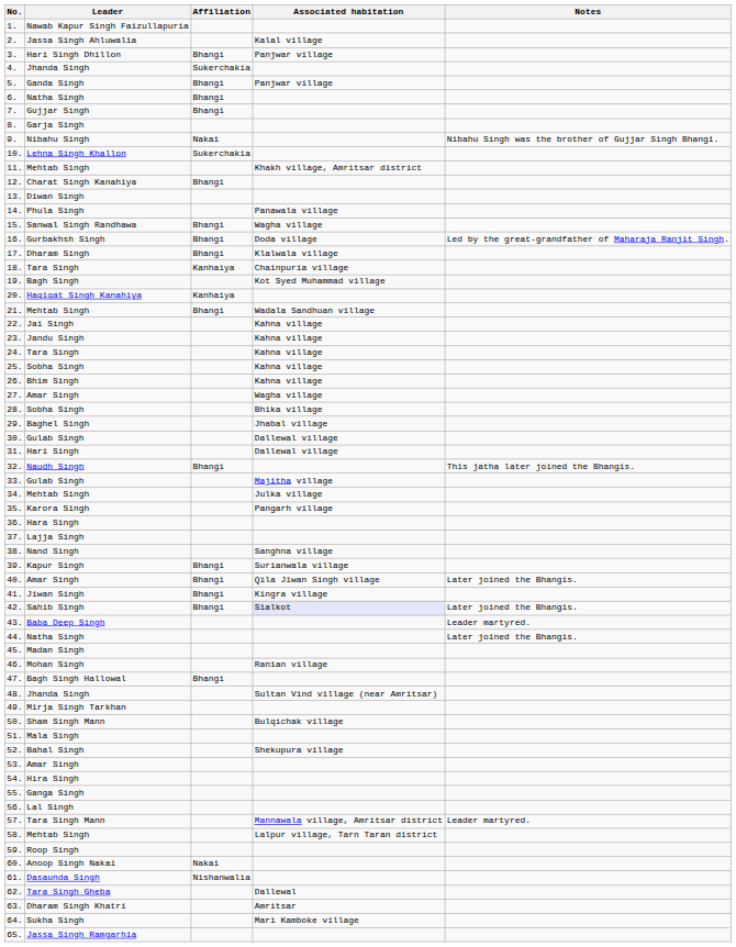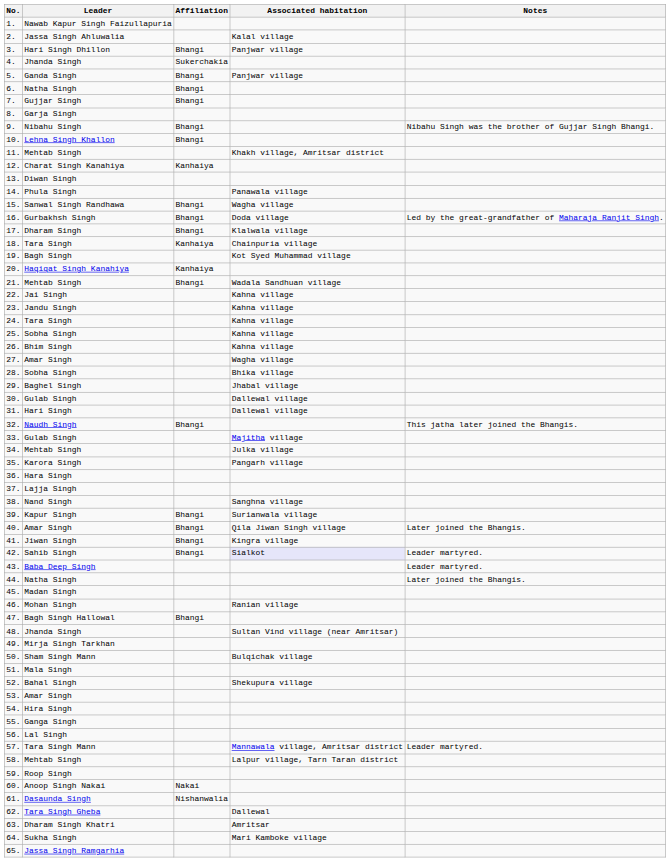 <table class="wikitable">
 <tr>
 <th>No.</th>
 <th>Leader</th>
 <th>Affiliation</th>
 <th>Associated habitation</th>
 <th>Notes</th>
 </tr>
 <tr>
 <td>1.</td>
 <td>Nawab Kapur Singh Faizullapuria</td>
 <td></td>
 <td></td>
 <td></td>
 </tr>
 <tr>
 <td>2.</td>
 <td>Jassa Singh Ahluwalia</td>
 <td></td>
 <td>Kalal village</td>
 <td></td>
 </tr>
 <tr>
 <td>3.</td>
 <td>Hari Singh Dhillon</td>
 <td>Bhangi</td>
 <td>Panjwar village</td>
 <td></td>
 </tr>
 <tr>
 <td>4.</td>
 <td>Jhanda Singh</td>
 <td>Sukerchakia</td>
 <td></td>
 <td></td>
 </tr>
 <tr>
 <td>5.</td>
 <td>Ganda Singh</td>
 <td>Bhangi</td>
 <td>Panjwar village</td>
 <td></td>
 </tr>
 <tr>
 <td>6.</td>
 <td>Natha Singh</td>
 <td>Bhangi</td>
 <td></td>
 <td></td>
 </tr>
 <tr>
 <td>7.</td>
 <td>Gujjar Singh</td>
 <td>Bhangi</td>
 <td></td>
 <td></td>
 </tr>
 <tr>
 <td>8.</td>
 <td>Garja Singh</td>
 <td></td>
 <td></td>
 <td></td>
 </tr>
 <tr>
 <td>9.</td>
 <td>Nibahu Singh</td>
-<td>Nakai</td>
+<td>Bhangi</td>
 <td></td>
 <td>Nibahu Singh was the brother of Gujjar Singh Bhangi.</td>
 </tr>
 <tr>
 <td>10.</td>
 <td><a href='#'>Lehna Singh Khallon</a></td>
-<td>Sukerchakia</td>
+<td>Bhangi</td>
 <td></td>
 <td></td>
 </tr>
 <tr>
 <td>11.</td>
 <td>Mehtab Singh</td>
 <td></td>
 <td>Khakh village, Amritsar district</td>
 <td></td>
 </tr>
 <tr>
 <td>12.</td>
 <td>Charat Singh Kanahiya</td>
-<td>Bhangi</td>
+<td>Kanhaiya</td>
 <td></td>
 <td></td>
 </tr>
 <tr>
 <td>13.</td>
 <td>Diwan Singh</td>
 <td></td>
 <td></td>
 <td></td>
 </tr>
 <tr>
 <td>14.</td>
 <td>Phula Singh</td>
 <td></td>
 <td>Panawala village</td>
 <td></td>
 </tr>
 <tr>
 <td>15.</td>
 <td>Sanwal Singh Randhawa</td>
 <td>Bhangi</td>
 <td>Wagha village</td>
 <td></td>
 </tr>
 <tr>
 <td>16.</td>
 <td>Gurbakhsh Singh</td>
 <td>Bhangi</td>
 <td>Doda village</td>
 <td>Led by the great-grandfather of <a href='#'>Maharaja Ranjit Singh</a>.</td>
 </tr>
 <tr>
 <td>17.</td>
 <td>Dharam Singh</td>
 <td>Bhangi</td>
 <td>Klalwala village</td>
 <td></td>
 </tr>
 <tr>
 <td>18.</td>
 <td>Tara Singh</td>
 <td>Kanhaiya</td>
 <td>Chainpuria village</td>
 <td></td>
 </tr>
 <tr>
 <td>19.</td>
 <td>Bagh Singh</td>
 <td></td>
 <td>Kot Syed Muhammad village</td>
 <td></td>
 </tr>
 <tr>
 <td>20.</td>
 <td><a href='#'>Haqiqat Singh Kanahiya</a></td>
 <td>Kanhaiya</td>
 <td></td>
 <td></td>
 </tr>
 <tr>
 <td>21.</td>
 <td>Mehtab Singh</td>
 <td>Bhangi</td>
 <td>Wadala Sandhuan village</td>
 <td></td>
 </tr>
 <tr>
 <td>22.</td>
 <td>Jai Singh</td>
 <td></td>
 <td>Kahna village</td>
 <td></td>
 </tr>
 <tr>
 <td>23.</td>
 <td>Jandu Singh</td>
 <td></td>
 <td>Kahna village</td>
 <td></td>
 </tr>
 <tr>
 <td>24.</td>
 <td>Tara Singh</td>
 <td></td>
 <td>Kahna village</td>
 <td></td>
 </tr>
 <tr>
 <td>25.</td>
 <td>Sobha Singh</td>
 <td></td>
 <td>Kahna village</td>
 <td></td>
 </tr>
 <tr>
 <td>26.</td>
 <td>Bhim Singh</td>
 <td></td>
 <td>Kahna village</td>
 <td></td>
 </tr>
 <tr>
 <td>27.</td>
 <td>Amar Singh</td>
 <td></td>
 <td>Wagha village</td>
 <td></td>
 </tr>
 <tr>
 <td>28.</td>
 <td>Sobha Singh</td>
 <td></td>
 <td>Bhika village</td>
 <td></td>
 </tr>
 <tr>
 <td>29.</td>
 <td>Baghel Singh</td>
 <td></td>
 <td>Jhabal village</td>
 <td></td>
 </tr>
 <tr>
 <td>30.</td>
 <td>Gulab Singh</td>
 <td></td>
 <td>Dallewal village</td>
 <td></td>
 </tr>
 <tr>
 <td>31.</td>
 <td>Hari Singh</td>
 <td></td>
 <td>Dallewal village</td>
 <td></td>
 </tr>
 <tr>
 <td>32.</td>
 <td><a href='#'>Naudh Singh</a></td>
 <td>Bhangi</td>
 <td></td>
 <td>This jatha later joined the Bhangis.</td>
 </tr>
 <tr>
 <td>33.</td>
 <td>Gulab Singh</td>
 <td></td>
 <td><a href='#'>Majitha</a> village</td>
 <td></td>
 </tr>
 <tr>
 <td>34.</td>
 <td>Mehtab Singh</td>
 <td></td>
 <td>Julka village</td>
 <td></td>
 </tr>
 <tr>
 <td>35.</td>
 <td>Karora Singh</td>
 <td></td>
 <td>Pangarh village</td>
 <td></td>
 </tr>
 <tr>
 <td>36.</td>
 <td>Hara Singh</td>
 <td></td>
 <td></td>
 <td></td>
 </tr>
 <tr>
 <td>37.</td>
 <td>Lajja Singh</td>
 <td></td>
 <td></td>
 <td></td>
 </tr>
 <tr>
 <td>38.</td>
 <td>Nand Singh</td>
 <td></td>
 <td>Sanghna village</td>
 <td></td>
 </tr>
 <tr>
 <td>39.</td>
 <td>Kapur Singh</td>
 <td>Bhangi</td>
 <td>Surianwala village</td>
 <td></td>
 </tr>
 <tr>
 <td>40.</td>
 <td>Amar Singh</td>
 <td>Bhangi</td>
 <td>Qila Jiwan Singh village</td>
 <td>Later joined the Bhangis.</td>
 </tr>
 <tr>
 <td>41.</td>
 <td>Jiwan Singh</td>
 <td>Bhangi</td>
 <td>Kingra village</td>
 <td></td>
 </tr>
 <tr>
 <td>42.</td>
 <td>Sahib Singh</td>
 <td>Bhangi</td>
 <td style="background: lavender;">Sialkot</td>
-<td>Later joined the Bhangis.</td>
+<td>Leader martyred.</td>
 </tr>
 <tr>
 <td>43.</td>
 <td><a href='#'>Baba Deep Singh</a></td>
 <td></td>
 <td></td>
 <td>Leader martyred.</td>
 </tr>
 <tr>
 <td>44.</td>
 <td>Natha Singh</td>
 <td></td>
 <td></td>
 <td>Later joined the Bhangis.</td>
 </tr>
 <tr>
 <td>45.</td>
 <td>Madan Singh</td>
 <td></td>
 <td></td>
 <td></td>
 </tr>
 <tr>
 <td>46.</td>
 <td>Mohan Singh</td>
 <td></td>
 <td>Ranian village</td>
 <td></td>
 </tr>
 <tr>
 <td>47.</td>
 <td>Bagh Singh Hallowal</td>
 <td>Bhangi</td>
 <td></td>
 <td></td>
 </tr>
 <tr>
 <td>48.</td>
 <td>Jhanda Singh</td>
 <td></td>
 <td>Sultan Vind village (near Amritsar)</td>
 <td></td>
 </tr>
 <tr>
 <td>49.</td>
 <td>Mirja Singh Tarkhan</td>
 <td></td>
 <td></td>
 <td></td>
 </tr>
 <tr>
 <td>50.</td>
 <td>Sham Singh Mann</td>
 <td></td>
 <td>Bulqichak village</td>
 <td></td>
 </tr>
 <tr>
 <td>51.</td>
 <td>Mala Singh</td>
 <td></td>
 <td></td>
 <td></td>
 </tr>
 <tr>
 <td>52.</td>
 <td>Bahal Singh</td>
 <td></td>
 <td>Shekupura village</td>
 <td></td>
 </tr>
 <tr>
 <td>53.</td>
 <td>Amar Singh</td>
 <td></td>
 <td></td>
 <td></td>
 </tr>
 <tr>
 <td>54.</td>
 <td>Hira Singh</td>
 <td></td>
 <td></td>
 <td></td>
 </tr>
 <tr>
 <td>55.</td>
 <td>Ganga Singh</td>
 <td></td>
 <td></td>
 <td></td>
 </tr>
 <tr>
 <td>56.</td>
 <td>Lal Singh</td>
 <td></td>
 <td></td>
 <td></td>
 </tr>
 <tr>
 <td>57.</td>
 <td>Tara Singh Mann</td>
 <td></td>
 <td><a href='#'>Mannawala</a> village, Amritsar district</td>
 <td>Leader martyred.</td>
 </tr>
 <tr>
 <td>58.</td>
 <td>Mehtab Singh</td>
 <td></td>
 <td>Lalpur village, Tarn Taran district</td>
 <td></td>
 </tr>
 <tr>
 <td>59.</td>
 <td>Roop Singh</td>
 <td></td>
 <td></td>
 <td></td>
 </tr>
 <tr>
 <td>60.</td>
 <td>Anoop Singh Nakai</td>
 <td>Nakai</td>
 <td></td>
 <td></td>
 </tr>
 <tr>
 <td>61.</td>
 <td><a href='#'>Dasaunda Singh</a></td>
 <td>Nishanwalia</td>
 <td></td>
 <td></td>
 </tr>
 <tr>
 <td>62.</td>
 <td><a href='#'>Tara Singh Gheba</a></td>
 <td></td>
 <td>Dallewal</td>
 <td></td>
 </tr>
 <tr>
 <td>63.</td>
 <td>Dharam Singh Khatri</td>
 <td></td>
 <td>Amritsar</td>
 <td></td>
 </tr>
 <tr>
 <td>64.</td>
 <td>Sukha Singh</td>
 <td></td>
 <td>Mari Kamboke village</td>
 <td></td>
 </tr>
 <tr>
 <td>65.</td>
 <td><a href='#'>Jassa Singh Ramgarhia</a></td>
 <td></td>
 <td></td>
 <td></td>
 </tr>
 </table>
